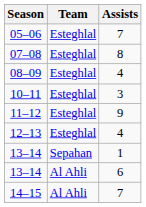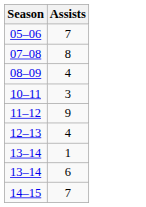 <table class="wikitable" style="text-align: center;">
 <tr>
 <th>Season</th>
-<th>Team</th>
 <th>Assists</th>
 </tr>
 <tr>
 <td><a href='#'>05–06</a></td>
-<td align="left"><a href='#'>Esteghlal</a></td>
 <td>7</td>
 </tr>
 <tr>
 <td><a href='#'>07–08</a></td>
-<td align="left"><a href='#'>Esteghlal</a></td>
 <td>8</td>
 </tr>
 <tr>
 <td><a href='#'>08–09</a></td>
-<td align="left"><a href='#'>Esteghlal</a></td>
 <td>4</td>
 </tr>
 <tr>
 <td><a href='#'>10–11</a></td>
-<td align="left"><a href='#'>Esteghlal</a></td>
 <td>3</td>
 </tr>
 <tr>
 <td><a href='#'>11–12</a></td>
-<td align="left"><a href='#'>Esteghlal</a></td>
 <td>9</td>
 </tr>
 <tr>
 <td><a href='#'>12–13</a></td>
-<td align="left"><a href='#'>Esteghlal</a></td>
 <td>4</td>
 </tr>
 <tr>
 <td><a href='#'>13–14</a></td>
-<td align="left"><a href='#'>Sepahan</a></td>
 <td>1</td>
 </tr>
 <tr>
 <td><a href='#'>13–14</a></td>
-<td align="left"><a href='#'>Al Ahli</a></td>
 <td>6</td>
 </tr>
 <tr>
 <td><a href='#'>14–15</a></td>
-<td align="left"><a href='#'>Al Ahli</a></td>
 <td>7</td>
 </tr>
 </table>
